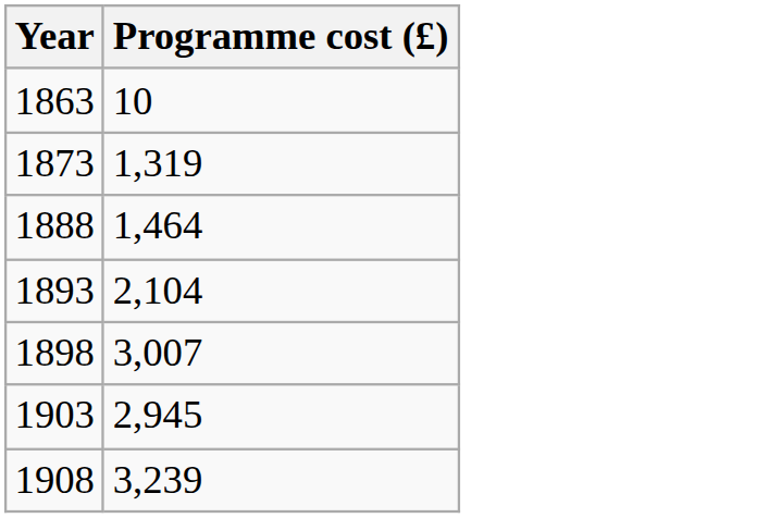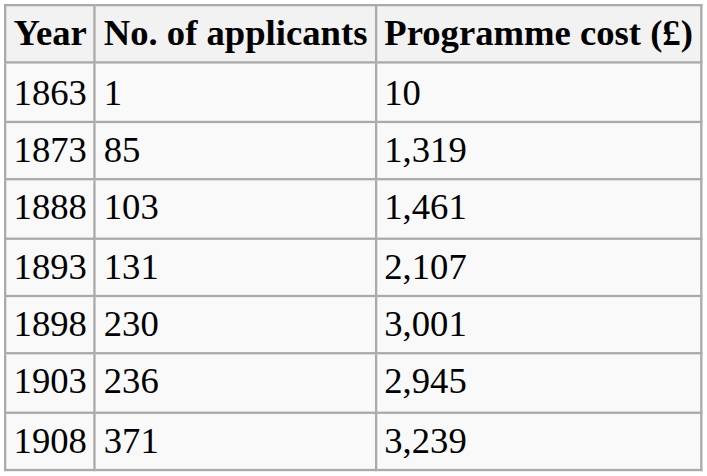 <table class="wikitable">
 <tr>
 <th>Year</th>
+<th>No. of applicants</th>
 <th>Programme cost (£)</th>
 </tr>
 <tr>
 <td>1863</td>
+<td>1</td>
 <td>10</td>
 </tr>
 <tr>
 <td>1873</td>
+<td>85</td>
 <td>1,319</td>
 </tr>
 <tr>
 <td>1888</td>
-<td>1,464</td>
+<td>103</td>
+<td>1,461</td>
 </tr>
 <tr>
 <td>1893</td>
-<td>2,104</td>
+<td>131</td>
+<td>2,107</td>
 </tr>
 <tr>
 <td>1898</td>
-<td>3,007</td>
+<td>230</td>
+<td>3,001</td>
 </tr>
 <tr>
 <td>1903</td>
+<td>236</td>
 <td>2,945</td>
 </tr>
 <tr>
 <td>1908</td>
+<td>371</td>
 <td>3,239</td>
 </tr>
 </table>
